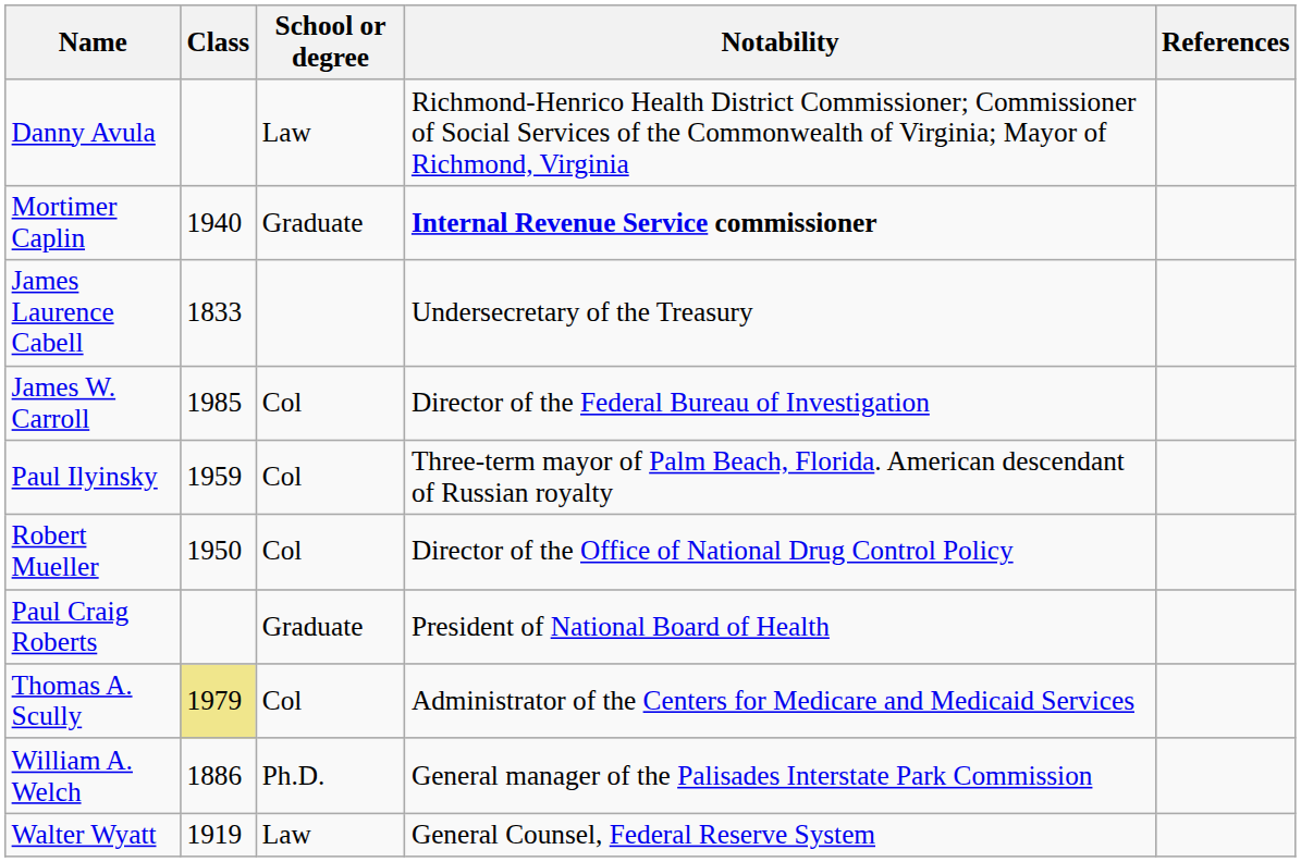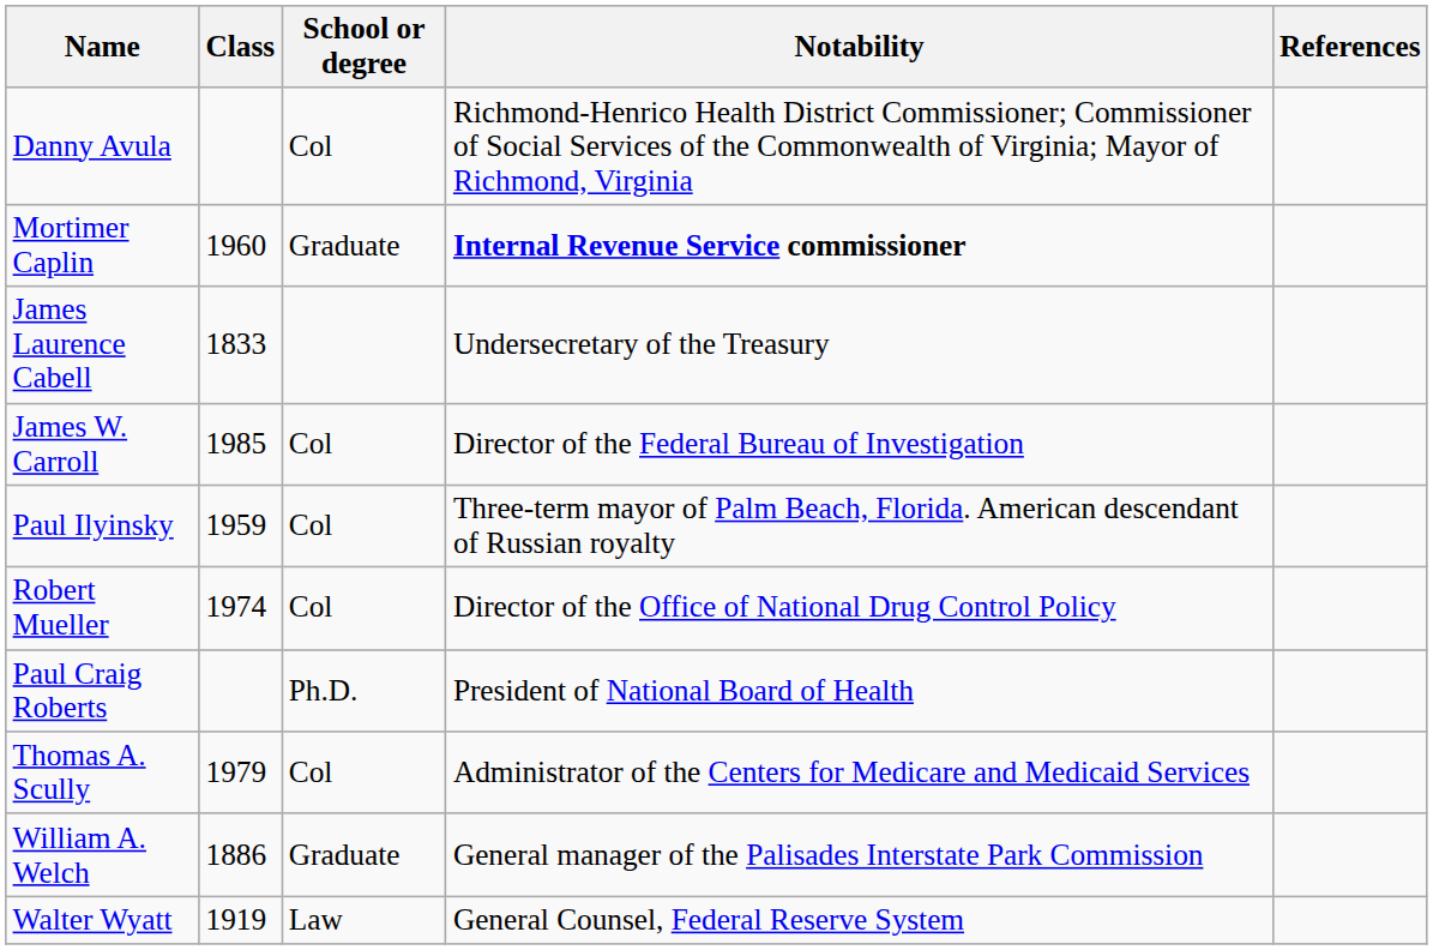 <table class="wikitable sortable" style="width:85%;">
 <tr>
 <th>Name</th>
 <th>Class</th>
 <th>School or degree</th>
 <th>Notability</th>
 <th>References</th>
 </tr>
 <tr>
 <td><a href='#'>Danny Avula</a></td>
 <td></td>
-<td>Law</td>
+<td>Col</td>
 <td>Richmond-Henrico Health District Commissioner; Commissioner of Social Services of the Commonwealth of Virginia; Mayor of <a href='#'>Richmond, Virginia</a></td>
 <td></td>
 </tr>
 <tr>
 <td><a href='#'>Mortimer Caplin</a></td>
-<td>1940</td>
+<td>1960</td>
 <td>Graduate</td>
 <td><strong><a href='#'>Internal Revenue Service</a> commissioner</strong></td>
 <td></td>
 </tr>
 <tr>
 <td><a href='#'>James Laurence Cabell</a></td>
 <td>1833</td>
 <td></td>
 <td>Undersecretary of the Treasury</td>
 <td></td>
 </tr>
 <tr>
 <td><a href='#'>James W. Carroll</a></td>
 <td>1985</td>
 <td>Col</td>
 <td>Director of the <a href='#'>Federal Bureau of Investigation</a></td>
 <td></td>
 </tr>
 <tr>
 <td><a href='#'>Paul Ilyinsky</a></td>
 <td>1959</td>
 <td>Col</td>
 <td>Three-term mayor of <a href='#'>Palm Beach, Florida</a>. American descendant of Russian royalty</td>
 <td></td>
 </tr>
 <tr>
 <td><a href='#'>Robert Mueller</a></td>
-<td>1950</td>
+<td>1974</td>
 <td>Col</td>
 <td>Director of the <a href='#'>Office of National Drug Control Policy</a></td>
 <td></td>
 </tr>
 <tr>
 <td><a href='#'>Paul Craig Roberts</a></td>
 <td></td>
-<td>Graduate</td>
+<td>Ph.D.</td>
 <td>President of <a href='#'>National Board of Health</a></td>
 <td></td>
 </tr>
 <tr>
 <td><a href='#'>Thomas A. Scully</a></td>
-<td style="background: khaki;">1979</td>
+<td>1979</td>
 <td>Col</td>
 <td>Administrator of the <a href='#'>Centers for Medicare and Medicaid Services</a></td>
 <td></td>
 </tr>
 <tr>
 <td><a href='#'>William A. Welch</a></td>
 <td>1886</td>
-<td>Ph.D.</td>
+<td>Graduate</td>
 <td>General manager of the <a href='#'>Palisades Interstate Park Commission</a></td>
 <td></td>
 </tr>
 <tr>
 <td><a href='#'>Walter Wyatt</a></td>
 <td>1919</td>
 <td>Law</td>
 <td>General Counsel, <a href='#'>Federal Reserve System</a></td>
 <td></td>
 </tr>
 </table>
